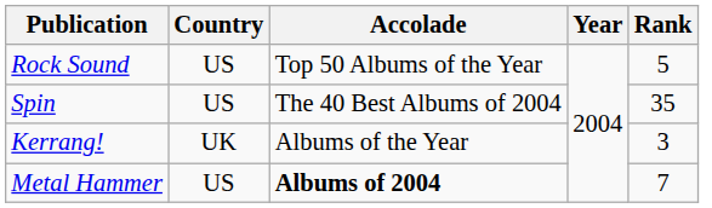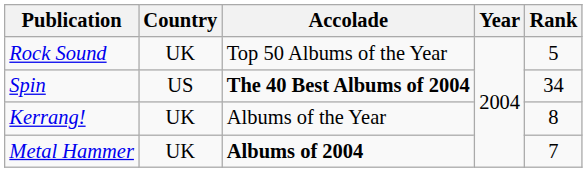 <table class="wikitable sortable">
 <tr>
 <th>Publication</th>
 <th>Country</th>
 <th>Accolade</th>
 <th>Year</th>
 <th>Rank</th>
 </tr>
 <tr>
 <td><em><a href='#'>Rock Sound</a></em></td>
-<td style="text-align:center;">US</td>
+<td style="text-align:center;">UK</td>
 <td>Top 50 Albums of the Year</td>
 <td rowspan="4" style="text-align:center;">2004</td>
 <td style="text-align:center;">5</td>
 </tr>
 <tr>
 <td><em><a href='#'>Spin</a></em></td>
 <td style="text-align:center;">US</td>
-<td>The 40 Best Albums of 2004</td>
-<td style="text-align:center;">35</td>
+<td><strong>The 40 Best Albums of 2004</strong></td>
+<td style="text-align:center;">34</td>
 </tr>
 <tr>
 <td><em><a href='#'>Kerrang!</a></em></td>
 <td style="text-align:center;">UK</td>
 <td>Albums of the Year</td>
-<td style="text-align:center;">3</td>
+<td style="text-align:center;">8</td>
 </tr>
 <tr>
 <td><em><a href='#'>Metal Hammer</a></em></td>
-<td style="text-align:center;">US</td>
+<td style="text-align:center;">UK</td>
 <td><strong>Albums of 2004</strong></td>
 <td style="text-align:center;">7</td>
 </tr>
 </table>
